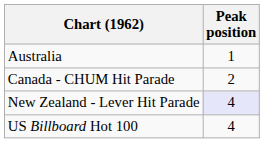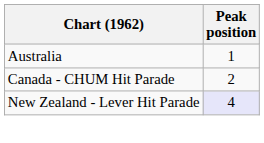 <table class="wikitable sortable">
 <tr>
 <th align="left">Chart (1962)</th>
 <th style="text-align:center;">Peak<br>position</th>
 </tr>
 <tr>
 <td align="left">Australia</td>
 <td style="text-align:center;">1</td>
 </tr>
 <tr>
 <td align="left">Canada - CHUM Hit Parade</td>
 <td style="text-align:center;">2</td>
 </tr>
 <tr>
 <td>New Zealand - Lever Hit Parade</td>
 <td style="background: lavender; text-align:center;">4</td>
 </tr>
-<tr>
-<td align="left">US <em>Billboard</em> Hot 100</td>
-<td style="text-align:center;">4</td>
-</tr>
 </table>
